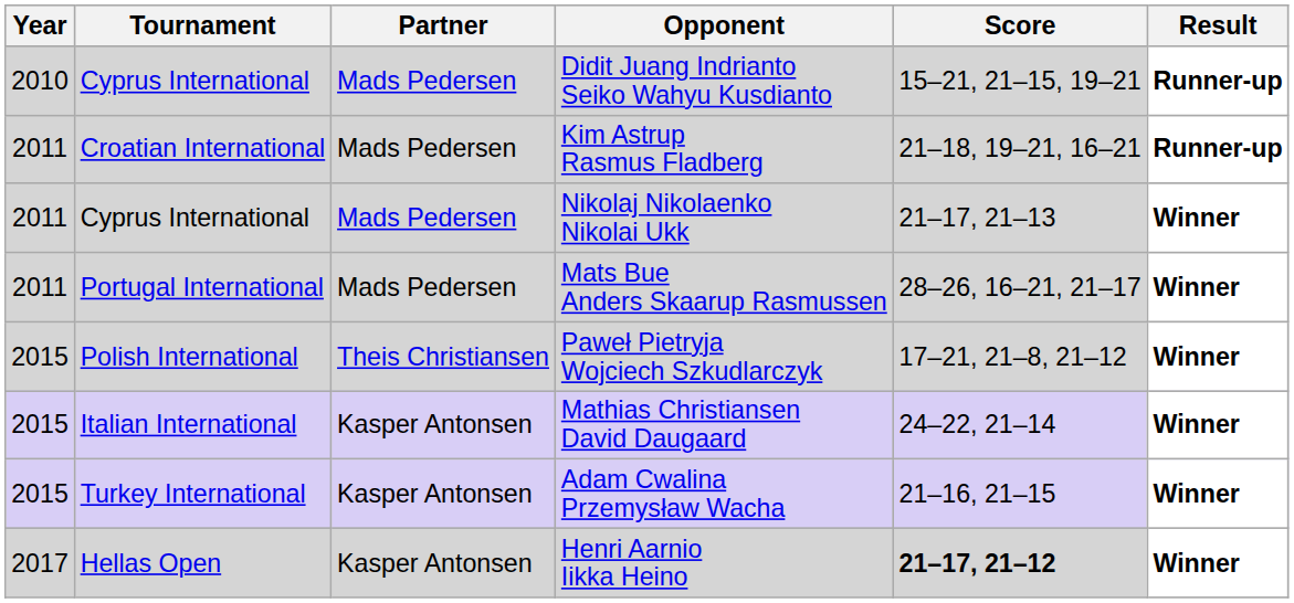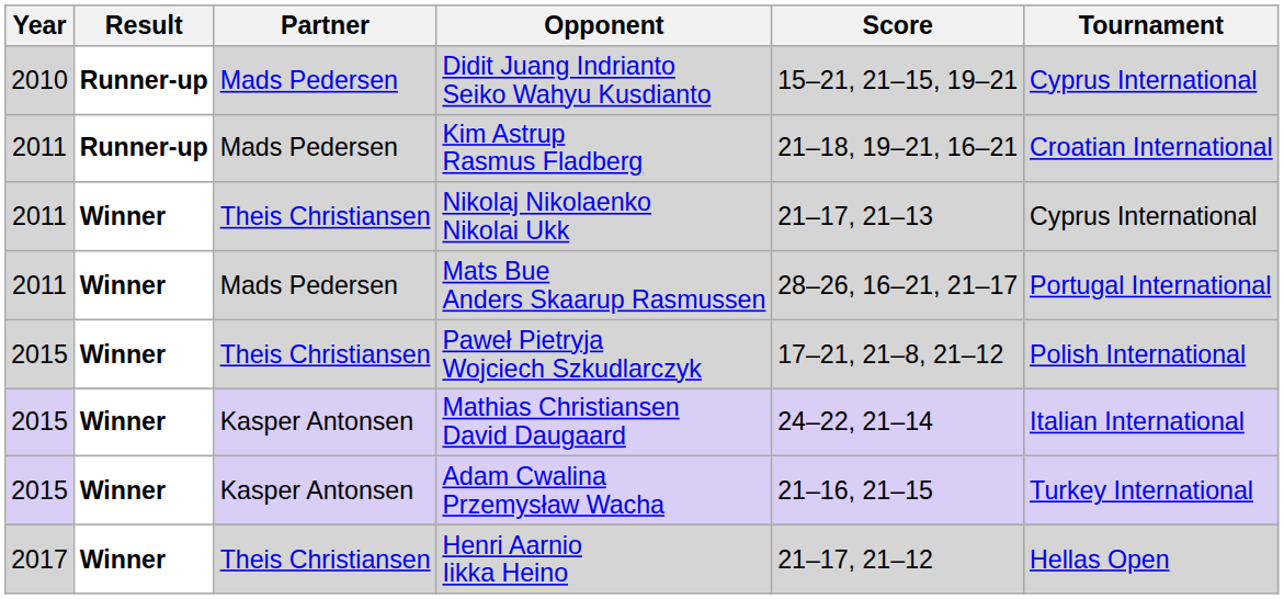 <table class="sortable wikitable" style="font-size: 90%;">
 <tr>
 <th>Year</th>
-<th>Tournament</th>
+<th>Result</th>
 <th>Partner</th>
 <th>Opponent</th>
 <th>Score</th>
-<th>Result</th>
+<th>Tournament</th>
 </tr>
 <tr style="background:#D5D5D5">
 <td align="center">2010</td>
-<td align="left"><a href='#'>Cyprus International</a></td>
+<td style="text-align:left; background:white"> <strong>Runner-up</strong></td>
 <td align="left"> <a href='#'>Mads Pedersen</a></td>
 <td align="left"> <a href='#'>Didit Juang Indrianto</a><br> <a href='#'>Seiko Wahyu Kusdianto</a></td>
 <td align="left">15–21, 21–15, 19–21</td>
-<td style="text-align:left; background:white"> <strong>Runner-up</strong></td>
+<td align="left"><a href='#'>Cyprus International</a></td>
 </tr>
 <tr style="background:#D5D5D5">
 <td align="center">2011</td>
-<td align="left"><a href='#'>Croatian International</a></td>
+<td style="text-align:left; background:white"> <strong>Runner-up</strong></td>
 <td align="left"> Mads Pedersen</td>
 <td align="left"> <a href='#'>Kim Astrup</a><br> <a href='#'>Rasmus Fladberg</a></td>
 <td align="left">21–18, 19–21, 16–21</td>
-<td style="text-align:left; background:white"> <strong>Runner-up</strong></td>
+<td align="left"><a href='#'>Croatian International</a></td>
 </tr>
 <tr style="background:#D5D5D5">
 <td align="center">2011</td>
-<td align="left">Cyprus International</td>
-<td align="left"> <a href='#'>Mads Pedersen</a></td>
+<td style="text-align:left; background:white"> <strong>Winner</strong></td>
+<td align="left"> <a href='#'>Theis Christiansen</a></td>
 <td align="left"> <a href='#'>Nikolaj Nikolaenko</a><br> <a href='#'>Nikolai Ukk</a></td>
 <td align="left">21–17, 21–13</td>
-<td style="text-align:left; background:white"> <strong>Winner</strong></td>
+<td align="left">Cyprus International</td>
 </tr>
 <tr style="background:#D5D5D5">
 <td align="center">2011</td>
-<td align="left"><a href='#'>Portugal International</a></td>
+<td style="text-align:left; background:white"> <strong>Winner</strong></td>
 <td align="left"> Mads Pedersen</td>
 <td align="left"> <a href='#'>Mats Bue</a><br> <a href='#'>Anders Skaarup Rasmussen</a></td>
 <td align="left">28–26, 16–21, 21–17</td>
-<td style="text-align:left; background:white"> <strong>Winner</strong></td>
+<td align="left"><a href='#'>Portugal International</a></td>
 </tr>
 <tr style="background:#D5D5D5">
 <td align="center">2015</td>
-<td align="left"><a href='#'>Polish International</a></td>
+<td style="text-align:left; background:white"> <strong>Winner</strong></td>
 <td align="left"> <a href='#'>Theis Christiansen</a></td>
 <td align="left"> <a href='#'>Paweł Pietryja</a><br> <a href='#'>Wojciech Szkudlarczyk</a></td>
 <td align="left">17–21, 21–8, 21–12</td>
-<td style="text-align:left; background:white"> <strong>Winner</strong></td>
+<td align="left"><a href='#'>Polish International</a></td>
 </tr>
 <tr style="background:#D8CEF6">
 <td align="center">2015</td>
-<td align="left"><a href='#'>Italian International</a></td>
+<td style="text-align:left; background:white"> <strong>Winner</strong></td>
 <td align="left"> Kasper Antonsen</td>
 <td align="left"> <a href='#'>Mathias Christiansen</a><br> <a href='#'>David Daugaard</a></td>
 <td align="left">24–22, 21–14</td>
-<td style="text-align:left; background:white"> <strong>Winner</strong></td>
+<td align="left"><a href='#'>Italian International</a></td>
 </tr>
 <tr style="background:#D8CEF6">
 <td align="center">2015</td>
-<td align="left"><a href='#'>Turkey International</a></td>
+<td style="text-align:left; background:white"> <strong>Winner</strong></td>
 <td align="left"> Kasper Antonsen</td>
 <td align="left"> <a href='#'>Adam Cwalina</a><br> <a href='#'>Przemysław Wacha</a></td>
 <td align="left">21–16, 21–15</td>
-<td style="text-align:left; background:white"> <strong>Winner</strong></td>
+<td align="left"><a href='#'>Turkey International</a></td>
 </tr>
 <tr style="background:#D5D5D5">
 <td align="center">2017</td>
+<td style="text-align:left; background:white"> <strong>Winner</strong></td>
+<td align="left"> <a href='#'>Theis Christiansen</a></td>
+<td align="left"> <a href='#'>Henri Aarnio</a><br> <a href='#'>Iikka Heino</a></td>
+<td align="left">21–17, 21–12</td>
 <td align="left"><a href='#'>Hellas Open</a></td>
-<td align="left"> Kasper Antonsen</td>
-<td align="left"> <a href='#'>Henri Aarnio</a><br> <a href='#'>Iikka Heino</a></td>
-<td align="left"><strong>21–17, 21–12</strong></td>
-<td style="text-align:left; background:white"> <strong>Winner</strong></td>
 </tr>
 </table>
